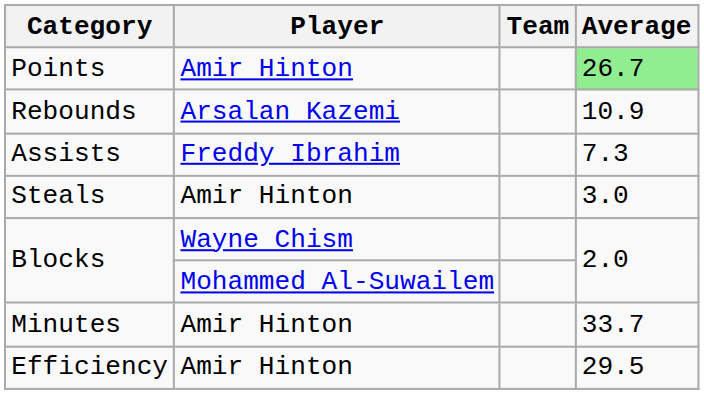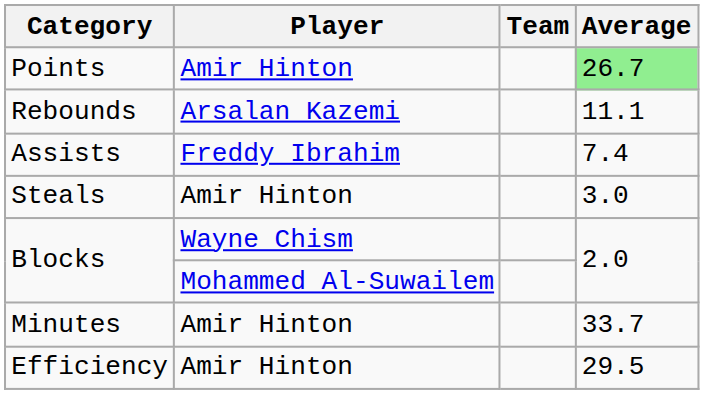 <table class=wikitable>
 <tr>
 <th>Category</th>
 <th>Player</th>
 <th>Team</th>
 <th>Average</th>
 </tr>
 <tr>
 <td>Points</td>
 <td><a href='#'>Amir Hinton</a></td>
 <td></td>
 <td style="background: lightgreen;">26.7</td>
 </tr>
 <tr>
 <td>Rebounds</td>
 <td><a href='#'>Arsalan Kazemi</a></td>
 <td></td>
-<td>10.9</td>
+<td>11.1</td>
 </tr>
 <tr>
 <td>Assists</td>
 <td><a href='#'>Freddy Ibrahim</a></td>
 <td></td>
-<td>7.3</td>
+<td>7.4</td>
 </tr>
 <tr>
 <td>Steals</td>
 <td>Amir Hinton</td>
 <td></td>
 <td>3.0</td>
 </tr>
 <tr>
 <td rowspan=2>Blocks</td>
 <td><a href='#'>Wayne Chism</a></td>
 <td></td>
 <td rowspan=2>2.0</td>
 </tr>
 <tr>
 <td><a href='#'>Mohammed Al-Suwailem</a></td>
 <td></td>
 </tr>
 <tr>
 <td>Minutes</td>
 <td>Amir Hinton</td>
 <td></td>
 <td>33.7</td>
 </tr>
 <tr>
 <td>Efficiency</td>
 <td>Amir Hinton</td>
 <td></td>
 <td>29.5</td>
 </tr>
 </table>
